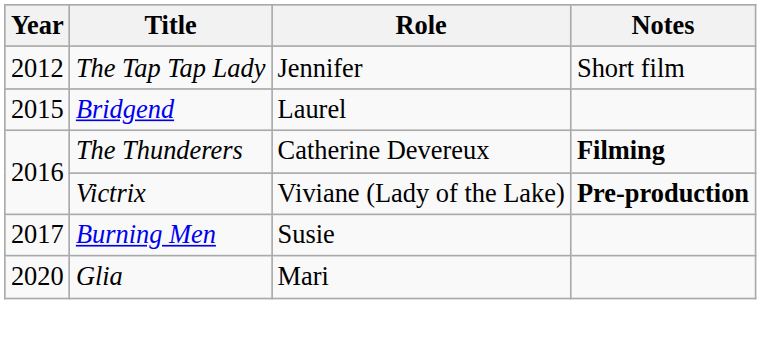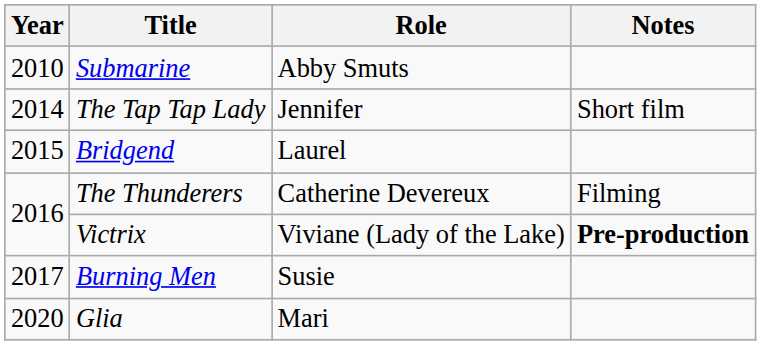 <table class="wikitable">
 <tr>
 <th scope="col">Year</th>
 <th scope="col">Title</th>
 <th scope="col">Role</th>
 <th scope="col">Notes</th>
 </tr>
 <tr>
-<td>2012</td>
+<td>2010</td>
+<td><em><a href='#'>Submarine</a></em></td>
+<td>Abby Smuts</td>
+<td></td>
+</tr>
+<tr>
+<td>2014</td>
 <td><em>The Tap Tap Lady</em></td>
 <td>Jennifer</td>
 <td>Short film</td>
 </tr>
 <tr>
 <td>2015</td>
 <td><em><a href='#'>Bridgend</a></em></td>
 <td>Laurel</td>
 <td></td>
 </tr>
 <tr>
 <td rowspan=2>2016</td>
 <td><em>The Thunderers</em></td>
 <td>Catherine Devereux</td>
-<td><strong>Filming</strong></td>
+<td>Filming</td>
 </tr>
 <tr>
 <td><em>Victrix</em></td>
 <td>Viviane (Lady of the Lake)</td>
 <td><strong>Pre-production</strong></td>
 </tr>
 <tr>
 <td>2017</td>
 <td><em><a href='#'>Burning Men</a></em></td>
 <td>Susie</td>
 </tr>
 <tr>
 <td>2020</td>
 <td><em>Glia</em></td>
 <td>Mari</td>
 <td></td>
 </tr>
 </table>
